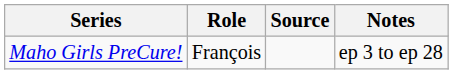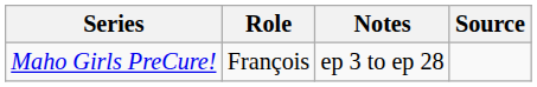 <table class="wikitable sortable plainrowheaders">
 <tr>
 <th>Series</th>
 <th>Role</th>
+<th class="unsortable">Notes</th>
 <th class="unsortable">Source</th>
-<th class="unsortable">Notes</th>
 </tr>
 <tr>
 <td><em><a href='#'>Maho Girls PreCure!</a></em></td>
 <td>François</td>
+<td>ep 3 to ep 28</td>
 <td></td>
-<td>ep 3 to ep 28</td>
 </tr>
 </table>
